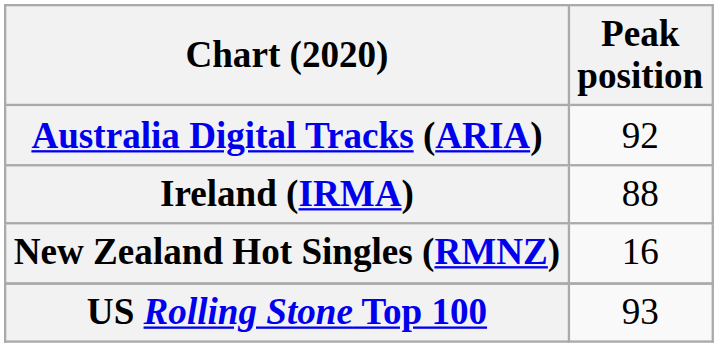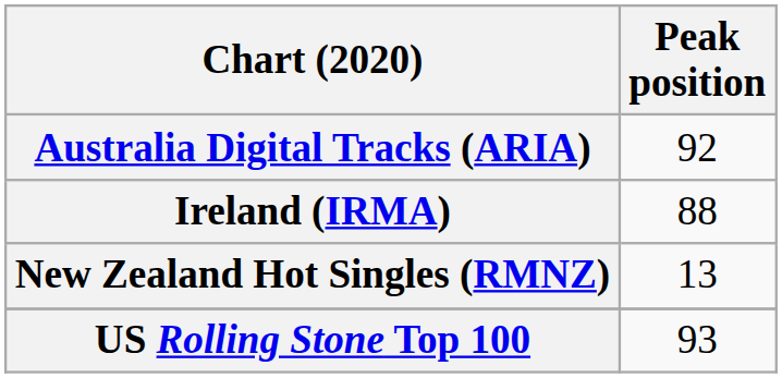 <table class="wikitable sortable plainrowheaders" style="text-align:center">
 <tr>
 <th scope="col">Chart (2020)</th>
 <th scope="col">Peak<br>position</th>
 </tr>
 <tr>
 <th scope="row"><a href='#'>Australia Digital Tracks</a> (<a href='#'>ARIA</a>)</th>
 <td>92</td>
 </tr>
 <tr>
 <th scope="row">Ireland (<a href='#'>IRMA</a>)</th>
 <td>88</td>
 </tr>
 <tr>
 <th scope="row">New Zealand Hot Singles (<a href='#'>RMNZ</a>)</th>
-<td>16</td>
+<td>13</td>
 </tr>
 <tr>
 </tr>
 <tr>
 </tr>
 <tr>
 </tr>
 <tr>
 </tr>
 <tr>
 </tr>
 <tr>
 <th scope="row">US <a href='#'><em>Rolling Stone</em> Top 100</a></th>
 <td>93</td>
 </tr>
 </table>
